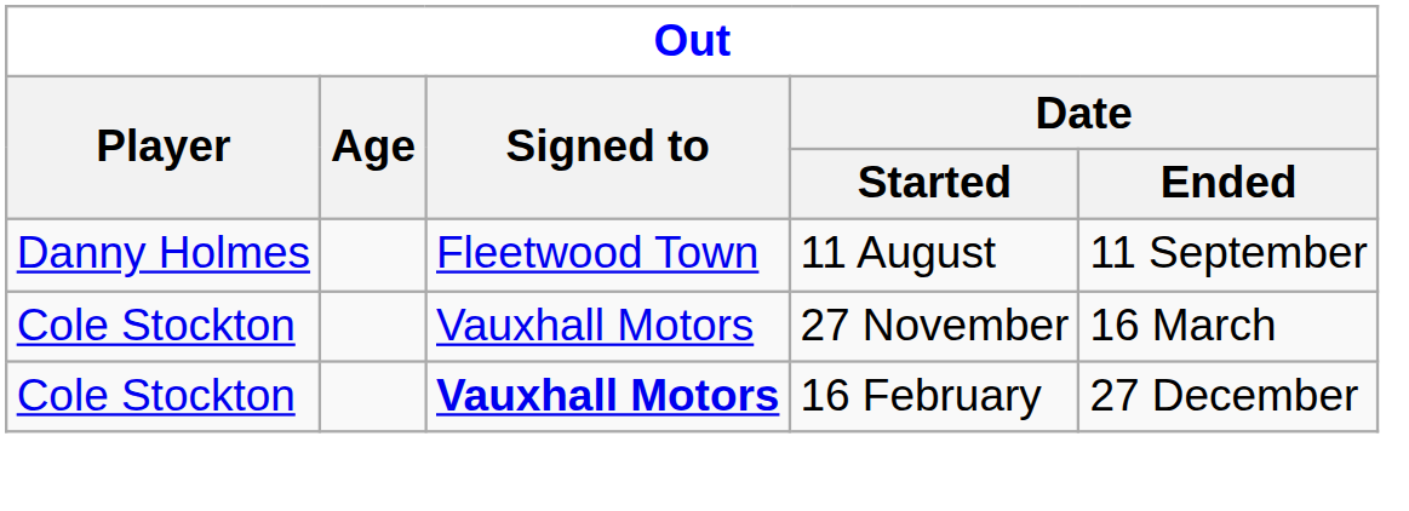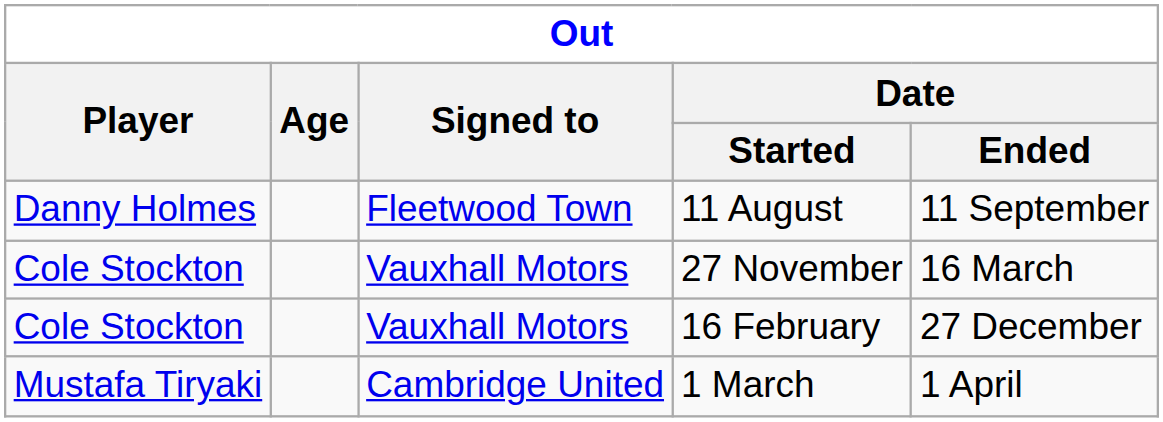 <table class="wikitable">
 <tr>
 <th colspan="5" style="background:white; color:blue; ">Out</th>
 </tr>
 <tr>
 <th rowspan="2">Player</th>
 <th rowspan="2">Age</th>
 <th rowspan="2">Signed to</th>
 <th colspan="2">Date</th>
 </tr>
 <tr>
 <th>Started</th>
 <th>Ended</th>
 </tr>
 <tr>
 <td> <a href='#'>Danny Holmes</a></td>
 <td></td>
 <td><a href='#'>Fleetwood Town</a></td>
 <td>11 August</td>
 <td>11 September</td>
 </tr>
 <tr>
 <td> <a href='#'>Cole Stockton</a></td>
 <td></td>
 <td><a href='#'>Vauxhall Motors</a></td>
 <td>27 November</td>
 <td>16 March</td>
 </tr>
 <tr>
 <td> <a href='#'>Cole Stockton</a></td>
 <td></td>
-<td><strong><a href='#'>Vauxhall Motors</a></strong></td>
+<td><a href='#'>Vauxhall Motors</a></td>
 <td>16 February</td>
 <td>27 December</td>
 </tr>
+<tr>
+<td> <a href='#'>Mustafa Tiryaki</a></td>
+<td></td>
+<td><a href='#'>Cambridge United</a></td>
+<td>1 March</td>
+<td>1 April</td>
+</tr>
 </table>
